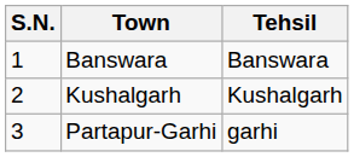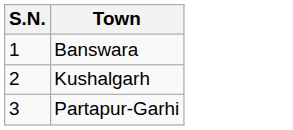 <table class="wikitable">
 <tr>
 <th>S.N.</th>
 <th>Town</th>
-<th>Tehsil</th>
 </tr>
 <tr>
 <td>1</td>
-<td>Banswara</td>
 <td>Banswara</td>
 </tr>
 <tr>
 <td>2</td>
 <td>Kushalgarh</td>
-<td>Kushalgarh</td>
 </tr>
 <tr>
 <td>3</td>
 <td>Partapur-Garhi</td>
-<td>garhi</td>
 </tr>
 </table>
